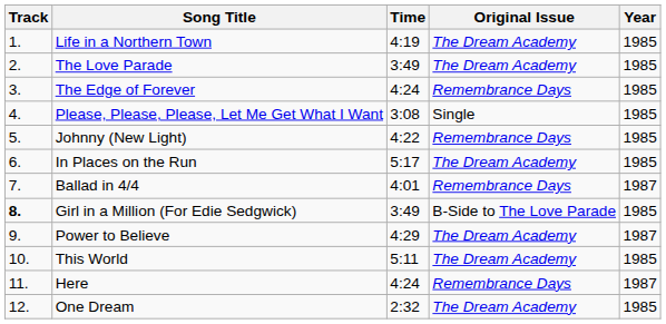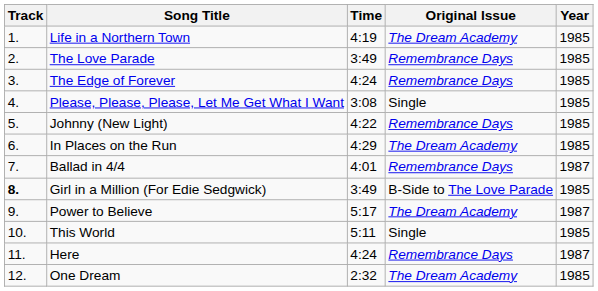 <table class="wikitable" style="font-size:95%;">
 <tr>
 <th>Track</th>
 <th>Song Title</th>
 <th>Time</th>
 <th>Original Issue</th>
 <th>Year</th>
 </tr>
 <tr>
 <td>1.</td>
 <td><a href='#'>Life in a Northern Town</a></td>
 <td>4:19</td>
 <td><em><a href='#'>The Dream Academy</a></em></td>
 <td>1985</td>
 </tr>
 <tr>
 <td>2.</td>
 <td><a href='#'>The Love Parade</a></td>
 <td>3:49</td>
-<td><em><a href='#'>The Dream Academy</a></em></td>
+<td><em><a href='#'>Remembrance Days</a></em></td>
 <td>1985</td>
 </tr>
 <tr>
 <td>3.</td>
 <td><a href='#'>The Edge of Forever</a></td>
 <td>4:24</td>
 <td><em><a href='#'>Remembrance Days</a></em></td>
 <td>1985</td>
 </tr>
 <tr>
 <td>4.</td>
 <td><a href='#'>Please, Please, Please, Let Me Get What I Want</a></td>
 <td>3:08</td>
 <td>Single</td>
 <td>1985</td>
 </tr>
 <tr>
 <td>5.</td>
 <td>Johnny (New Light)</td>
 <td>4:22</td>
 <td><em><a href='#'>Remembrance Days</a></em></td>
 <td>1985</td>
 </tr>
 <tr>
 <td>6.</td>
 <td>In Places on the Run</td>
-<td>5:17</td>
+<td>4:29</td>
 <td><em><a href='#'>The Dream Academy</a></em></td>
 <td>1985</td>
 </tr>
 <tr>
 <td>7.</td>
 <td>Ballad in 4/4</td>
 <td>4:01</td>
 <td><em><a href='#'>Remembrance Days</a></em></td>
 <td>1987</td>
 </tr>
 <tr>
 <td><strong>8.</strong></td>
 <td>Girl in a Million (For Edie Sedgwick)</td>
 <td>3:49</td>
 <td>B-Side to <a href='#'>The Love Parade</a></td>
 <td>1985</td>
 </tr>
 <tr>
 <td>9.</td>
 <td>Power to Believe</td>
-<td>4:29</td>
+<td>5:17</td>
 <td><em><a href='#'>The Dream Academy</a></em></td>
 <td>1987</td>
 </tr>
 <tr>
 <td>10.</td>
 <td>This World</td>
 <td>5:11</td>
-<td><em><a href='#'>The Dream Academy</a></em></td>
+<td>Single</td>
 <td>1985</td>
 </tr>
 <tr>
 <td>11.</td>
 <td>Here</td>
 <td>4:24</td>
 <td><em><a href='#'>Remembrance Days</a></em></td>
 <td>1987</td>
 </tr>
 <tr>
 <td>12.</td>
 <td>One Dream</td>
 <td>2:32</td>
 <td><em><a href='#'>The Dream Academy</a></em></td>
 <td>1985</td>
 </tr>
 </table>
